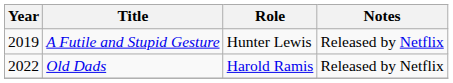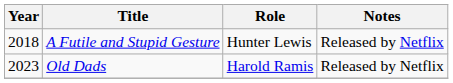 <table class="wikitable">
 <tr>
 <th>Year</th>
 <th>Title</th>
 <th>Role</th>
 <th>Notes</th>
 </tr>
 <tr>
-<td>2019</td>
+<td>2018</td>
 <td><em><a href='#'>A Futile and Stupid Gesture</a></em></td>
 <td>Hunter Lewis</td>
 <td>Released by <a href='#'>Netflix</a></td>
 </tr>
 <tr>
-<td>2022</td>
+<td>2023</td>
 <td><em><a href='#'>Old Dads</a></em></td>
 <td><a href='#'>Harold Ramis</a></td>
 <td>Released by Netflix</td>
 </tr>
 <tr>
 </tr>
 </table>
